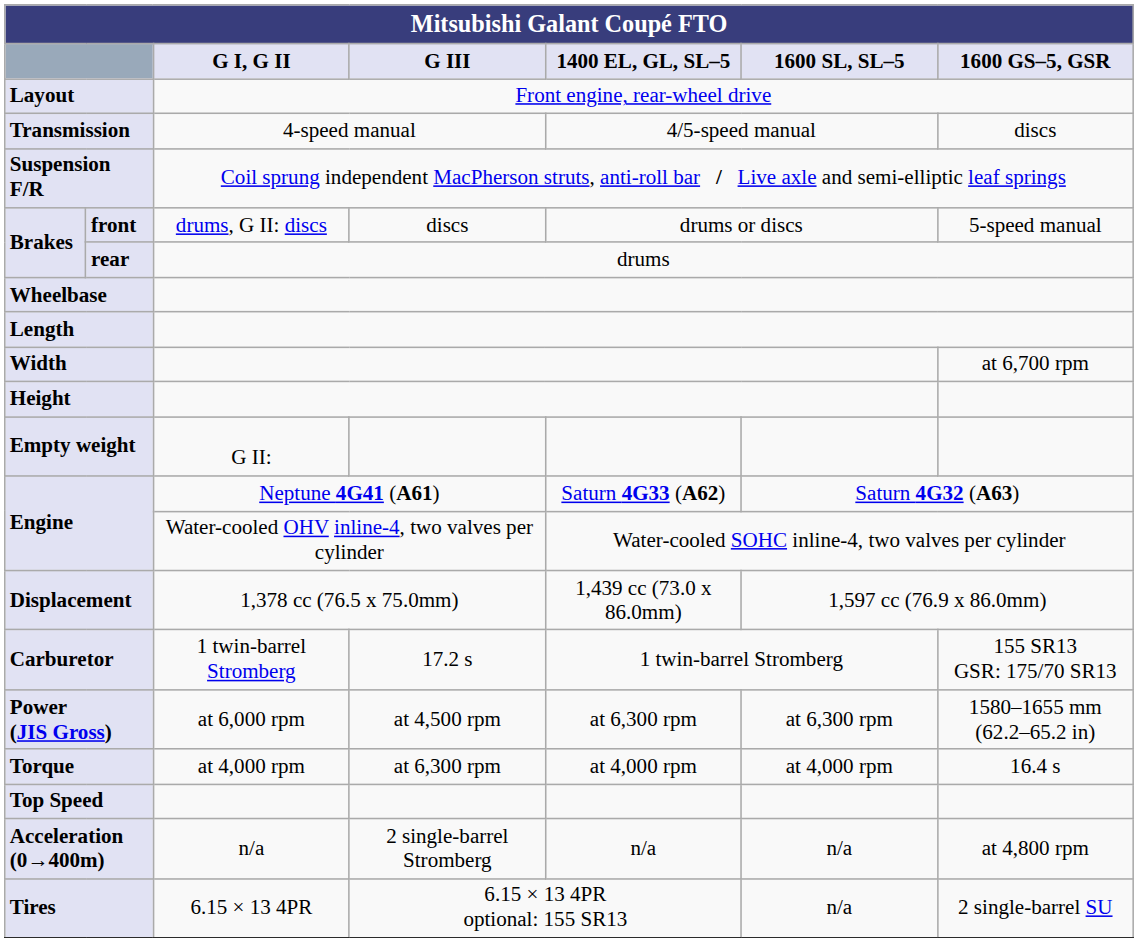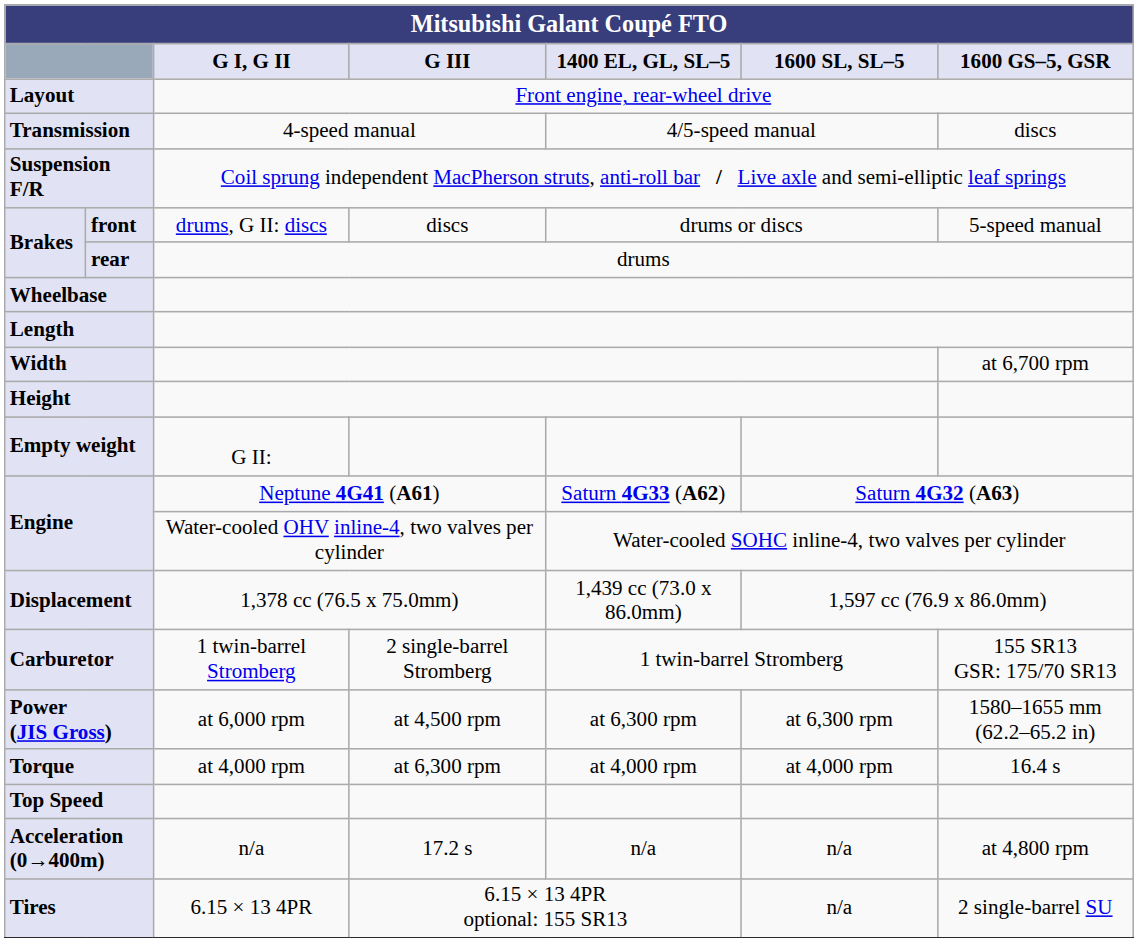 <table class="wikitable collapsible" rules="all" style="border:solid 1px #1C1C1C; font-size:85%; empty-cells:show;">
 <tr>
 <th colspan = 7 width=250 style="background-color:#383d7c;color:white;font-size:115%">Mitsubishi Galant Coupé FTO</th>
 </tr>
 <tr>
 <td colspan = 2 style="background-color:#99a9ba;"> </td>
 <th width=120 style="background-color:#e1e2f3"><strong>G I, G II</strong></th>
 <th width=120 style="background-color:#e1e2f3"><strong>G III</strong></th>
 <th width=120 style="background-color:#e1e2f3"><strong>1400 EL, GL, SL–5</strong></th>
 <th width=120 style="background-color:#e1e2f3"><strong>1600 SL, SL–5</strong></th>
 <th width=120 style="background-color:#e1e2f3"><strong>1600 GS–5, GSR</strong></th>
 </tr>
 <tr>
 <td colspan = 2  style="background-color:#e1e2f3;"><strong>Layout</strong></td>
 <td colspan = 5 align="center"><a href='#'>Front engine, rear-wheel drive</a></td>
 </tr>
 <tr>
 <td colspan = 2 style="background-color:#e1e2f3;"><strong>Transmission</strong></td>
 <td colspan = 2 align="center">4-speed manual</td>
 <td colspan = 2 align="center">4/5-speed manual</td>
 <td align="center">discs</td>
 </tr>
 <tr>
 <td colspan = 2 style="background-color:#e1e2f3;"><strong>Suspension F/R</strong></td>
 <td colspan = 5 align="center"><a href='#'>Coil sprung</a> independent <a href='#'>MacPherson struts</a>, <a href='#'>anti-roll bar</a>   <strong>/</strong>   <a href='#'>Live axle</a> and semi-elliptic <a href='#'>leaf springs</a></td>
 </tr>
 <tr>
 <td rowspan = 2 width=46 style="background-color:#e1e2f3;"><strong>Brakes</strong></td>
 <td width=37 style="background-color:#e1e2f3;"><strong>front</strong></td>
 <td align="center"><a href='#'>drums</a>, G II: <a href='#'>discs</a></td>
 <td align="center">discs</td>
 <td colspan=2 align="center">drums or discs</td>
 <td align="center">5-speed manual</td>
 </tr>
 <tr>
 <td style="background-color:#e1e2f3;"><strong>rear</strong></td>
 <td colspan = 5 align="center">drums</td>
 </tr>
 <tr>
 <td colspan = 2 style="background-color:#e1e2f3;"><strong>Wheelbase</strong></td>
 <td colspan = 5 align="center"></td>
 </tr>
 <tr>
 <td colspan = 2 style="background-color:#e1e2f3;"><strong>Length</strong></td>
 <td colspan = 5 align="center"></td>
 </tr>
 <tr>
 <td colspan = 2 style="background-color:#e1e2f3;"><strong>Width</strong></td>
 <td colspan = 4 align="center"></td>
 <td align="center"> at 6,700 rpm</td>
 </tr>
 <tr>
 <td colspan = 2 style="background-color:#e1e2f3;"><strong>Height</strong></td>
 <td colspan = 4 align="center"></td>
 <td align="center"></td>
 </tr>
 <tr>
 <td colspan = 2 style="background-color:#e1e2f3;"><strong>Empty weight</strong></td>
 <td align="center"><br>G II: </td>
 <td align="center"></td>
 <td align="center"></td>
 <td align="center"></td>
 <td align="center"></td>
 </tr>
 <tr>
 <td colspan = 2 rowspan=2 style="background-color:#e1e2f3;"><strong>Engine</strong></td>
 <td colspan= 2 align="center"><a href='#'>Neptune <strong>4G41</strong></a> (<strong>A61</strong>)</td>
 <td align="center"><a href='#'>Saturn <strong>4G33</strong></a> (<strong>A62</strong>)</td>
 <td colspan= 2 align="center"><a href='#'>Saturn <strong>4G32</strong></a> (<strong>A63</strong>)</td>
 </tr>
 <tr>
 <td colspan= 2 align="center">Water-cooled <a href='#'>OHV</a> <a href='#'>inline-4</a>, two valves per cylinder</td>
 <td colspan= 3 align="center">Water-cooled <a href='#'>SOHC</a> inline-4, two valves per cylinder</td>
 </tr>
 <tr>
 <td colspan = 2 style="background-color:#e1e2f3;"><strong>Displacement</strong></td>
 <td colspan = 2 align="center">1,378 cc (76.5 x 75.0mm)</td>
 <td align="center">1,439 cc (73.0 x 86.0mm)</td>
 <td colspan = 2 align="center">1,597 cc (76.9 x 86.0mm)</td>
 </tr>
 <tr>
 <td colspan = 2 style="background-color:#e1e2f3;"><strong>Carburetor</strong></td>
 <td align="center">1 twin-barrel <a href='#'>Stromberg</a></td>
-<td align="center">17.2 s</td>
+<td align="center">2 single-barrel Stromberg</td>
 <td colspan = 2 align="center">1 twin-barrel Stromberg</td>
 <td align="center">155 SR13<br>GSR: 175/70 SR13</td>
 </tr>
 <tr>
 <td colspan = 2 style="background-color:#e1e2f3;"><strong>Power (<a href='#'>JIS Gross</a>)</strong></td>
 <td align="center"> at 6,000 rpm</td>
 <td align="center"> at 4,500 rpm</td>
 <td align="center"> at 6,300 rpm</td>
 <td align="center"> at 6,300 rpm</td>
 <td align="center">1580–1655 mm<br>(62.2–65.2 in)</td>
 </tr>
 <tr>
 <td colspan = 2 style="background-color:#e1e2f3;"><strong>Torque</strong></td>
 <td align="center"> at 4,000 rpm</td>
 <td align="center"> at 6,300 rpm</td>
 <td align="center"> at 4,000 rpm</td>
 <td align="center"> at 4,000 rpm</td>
 <td align="center">16.4 s</td>
 </tr>
 <tr>
 <td colspan = 2 style="background-color:#e1e2f3;"><strong>Top Speed</strong></td>
 <td align="center"></td>
 <td align="center"></td>
 <td align="center"></td>
 <td align="center"></td>
 <td align="center"></td>
 </tr>
 <tr>
 <td colspan = 2 style="background-color:#e1e2f3;"><strong>Acceleration (0→400m)</strong></td>
 <td align="center">n/a</td>
-<td align="center">2 single-barrel Stromberg</td>
+<td align="center">17.2 s</td>
 <td align="center">n/a</td>
 <td align="center">n/a</td>
 <td align="center"> at 4,800 rpm</td>
 </tr>
 <tr>
 <td colspan = 2 style="background-color:#e1e2f3;"><strong>Tires</strong></td>
 <td align="center">6.15 × 13 4PR</td>
 <td colspan = 2 align="center">6.15 × 13 4PR<br>optional: 155 SR13</td>
 <td align="center">n/a</td>
 <td align="center">2 single-barrel <a href='#'>SU</a></td>
 </tr>
 <tr>
 </tr>
 </table>
